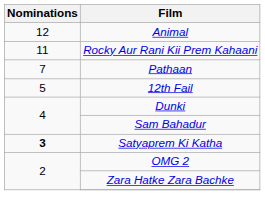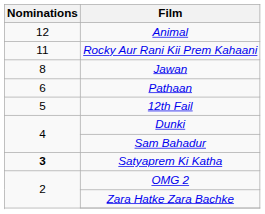 <table class="wikitable plainrowheaders" style="text-align:center;">
 <tr>
 <th scope="col" style="width:55px;">Nominations</th>
 <th scope="col" style="text-align:center;">Film</th>
 </tr>
 <tr>
 <td scope="row" style="text-align:center">12</td>
 <td><a href='#'><em>Animal</em></a></td>
 </tr>
 <tr>
 <td scope="row" style="text-align:center">11</td>
 <td><em><a href='#'>Rocky Aur Rani Kii Prem Kahaani</a></em></td>
 </tr>
 <tr>
-<td scope="row" style="text-align:center;">7</td>
+<td>8</td>
+<td><a href='#'><em>Jawan</em></a></td>
+</tr>
+<tr>
+<td scope="row" style="text-align:center;">6</td>
 <td><a href='#'><em>Pathaan</em></a></td>
 </tr>
 <tr>
 <td>5</td>
 <td><em><a href='#'>12th Fail</a></em></td>
 </tr>
 <tr>
 <td rowspan="2" scope="row" style="text-align:center;">4</td>
 <td><a href='#'><em>Dunki</em></a></td>
 </tr>
 <tr>
 <td><a href='#'><em>Sam Bahadur</em></a></td>
 </tr>
 <tr>
 <td><strong>3</strong></td>
 <td><em><a href='#'>Satyaprem Ki Katha</a></em></td>
 </tr>
 <tr>
 <td rowspan="3" scope="row" style="text-align:center;">2</td>
 <td><em><a href='#'>OMG 2</a></em></td>
 </tr>
 <tr>
 <td><em><a href='#'>Zara Hatke Zara Bachke</a></em></td>
 </tr>
 <tr>
 </tr>
 </table>
